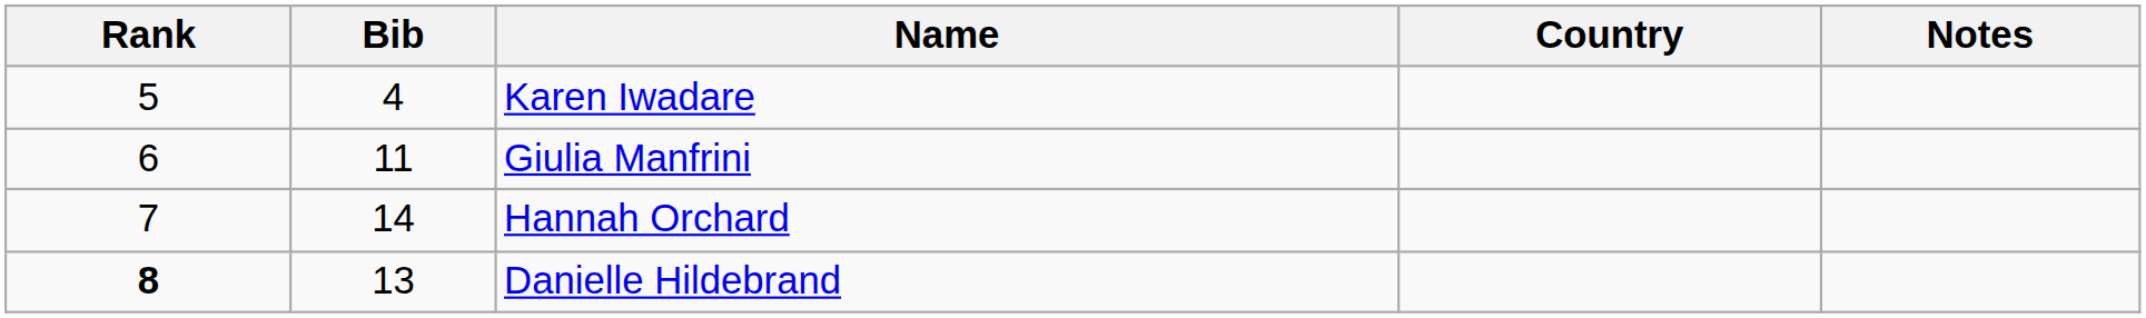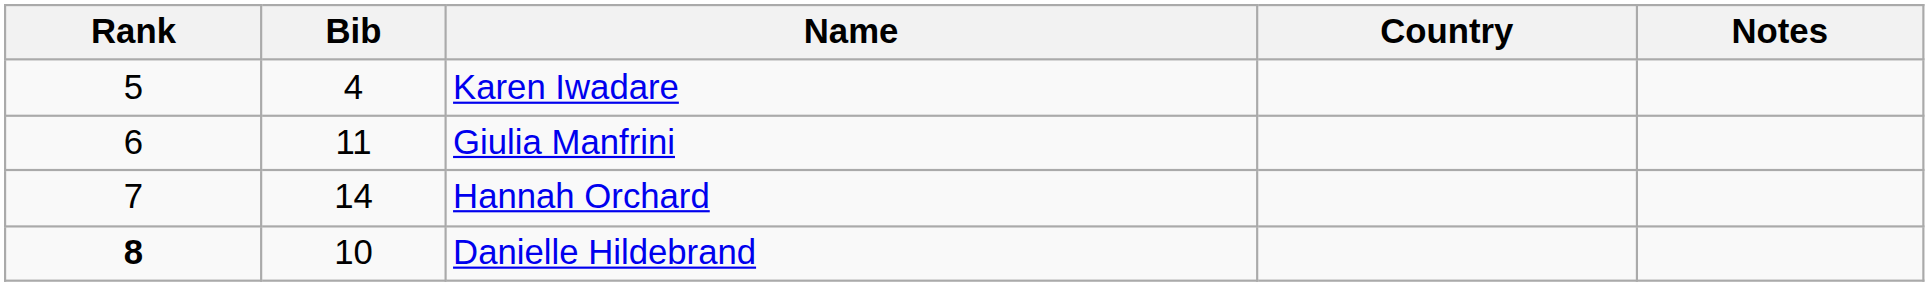 <table class="wikitable" style="text-align:center;" width=70%>
 <tr>
 <th>Rank</th>
 <th>Bib</th>
 <th>Name</th>
 <th>Country</th>
 <th>Notes</th>
 </tr>
 <tr>
 <td>5</td>
 <td>4</td>
 <td align=left><a href='#'>Karen Iwadare</a></td>
 <td align=left></td>
 <td></td>
 </tr>
 <tr>
 <td>6</td>
 <td>11</td>
 <td align=left><a href='#'>Giulia Manfrini</a></td>
 <td align=left></td>
 <td></td>
 </tr>
 <tr>
 <td>7</td>
 <td>14</td>
 <td align=left><a href='#'>Hannah Orchard</a></td>
 <td align=left></td>
 <td></td>
 </tr>
 <tr>
 <td><strong>8</strong></td>
-<td>13</td>
+<td>10</td>
 <td align=left><a href='#'>Danielle Hildebrand</a></td>
 <td align=left></td>
 <td></td>
 </tr>
 </table>
